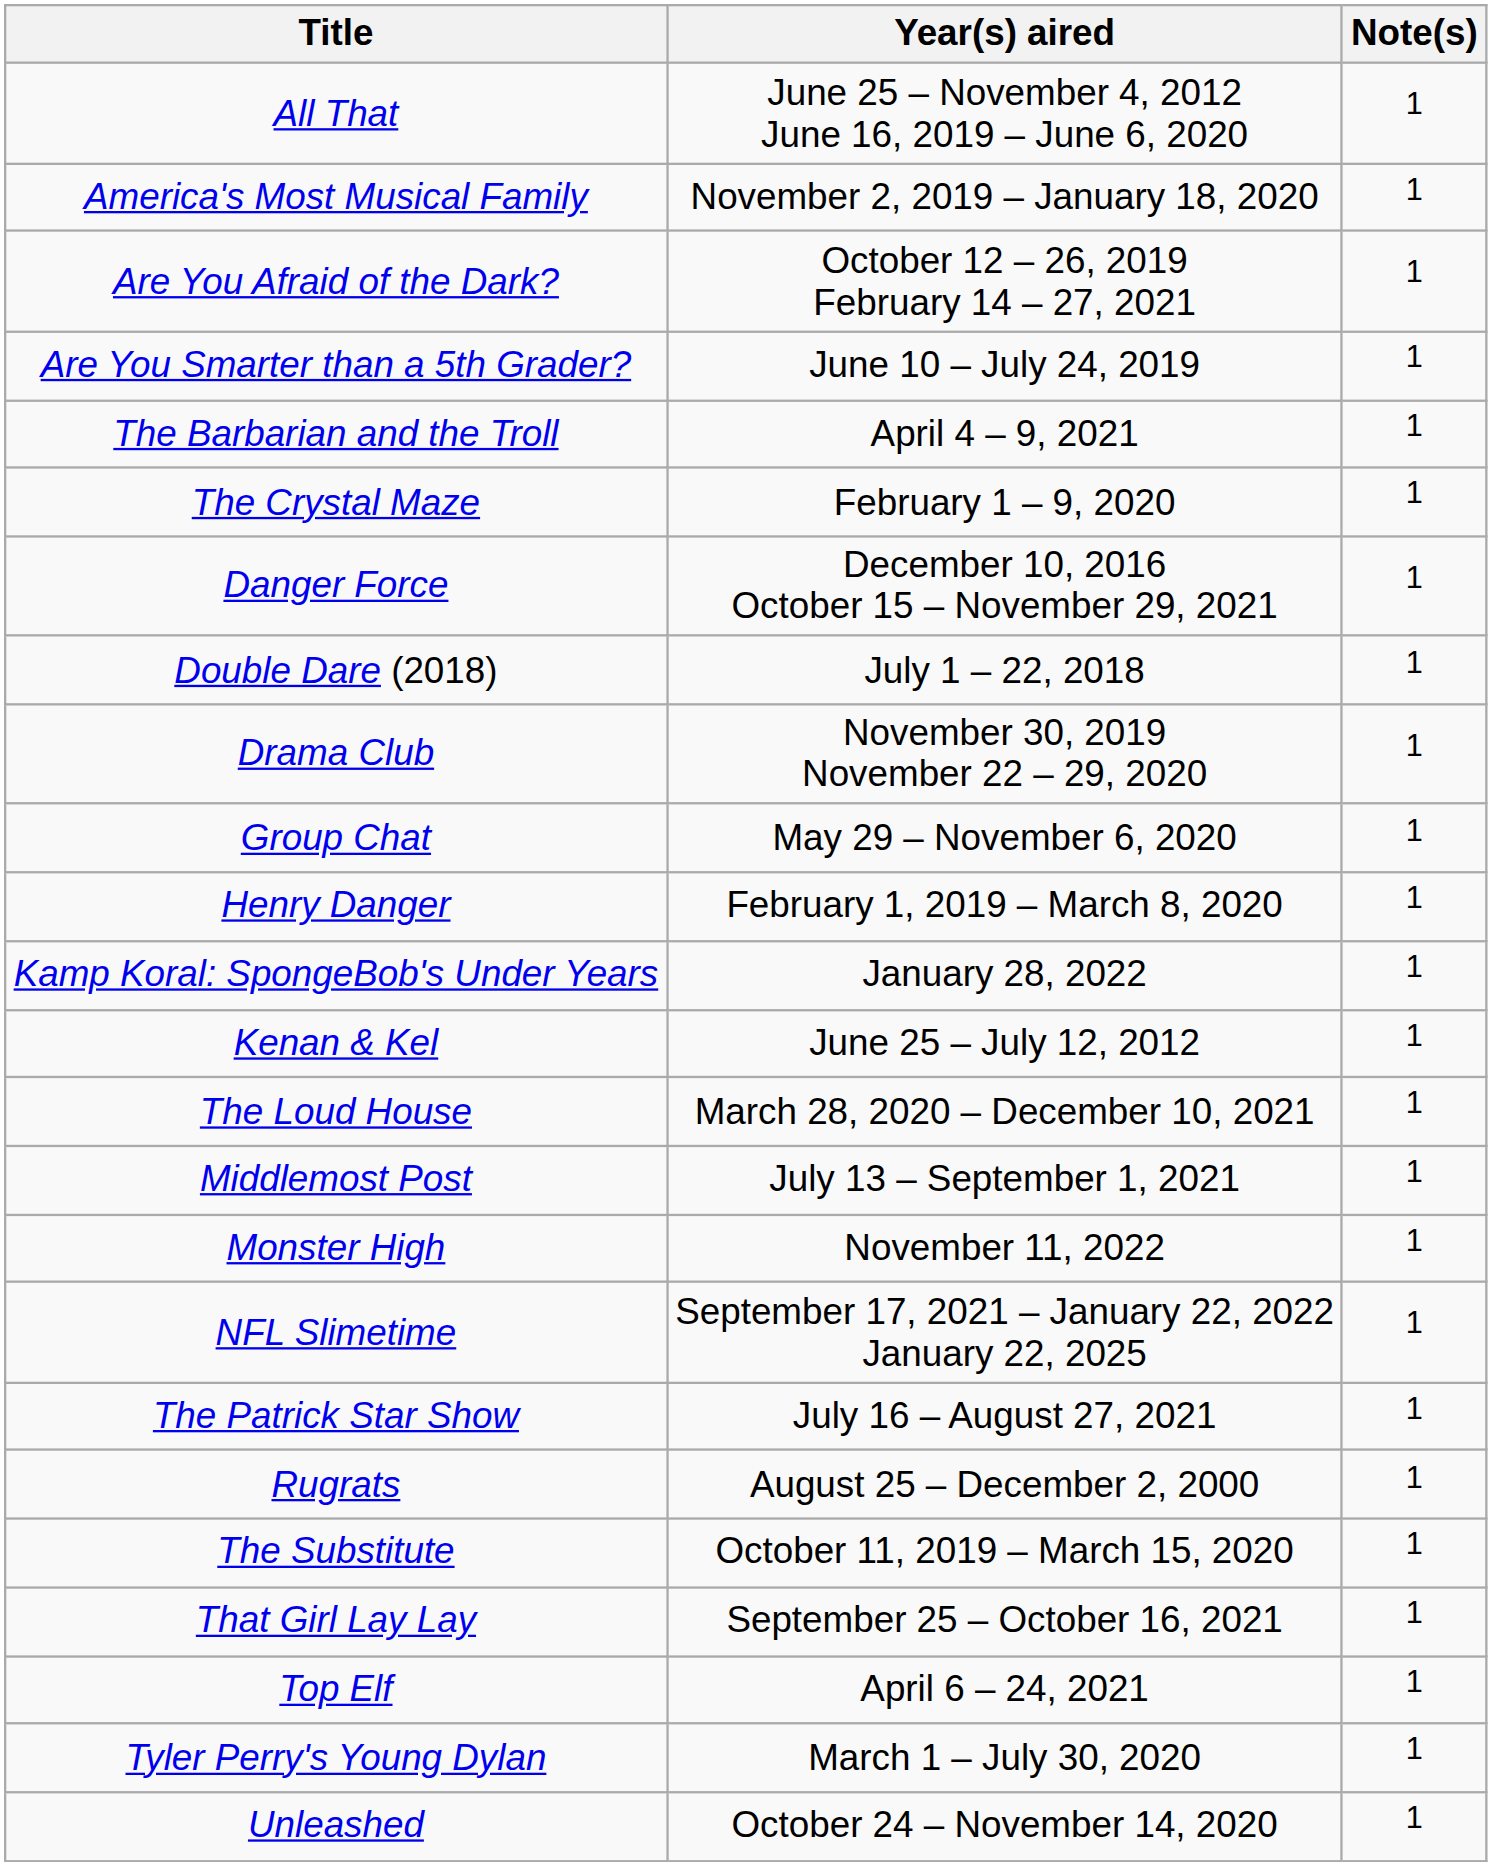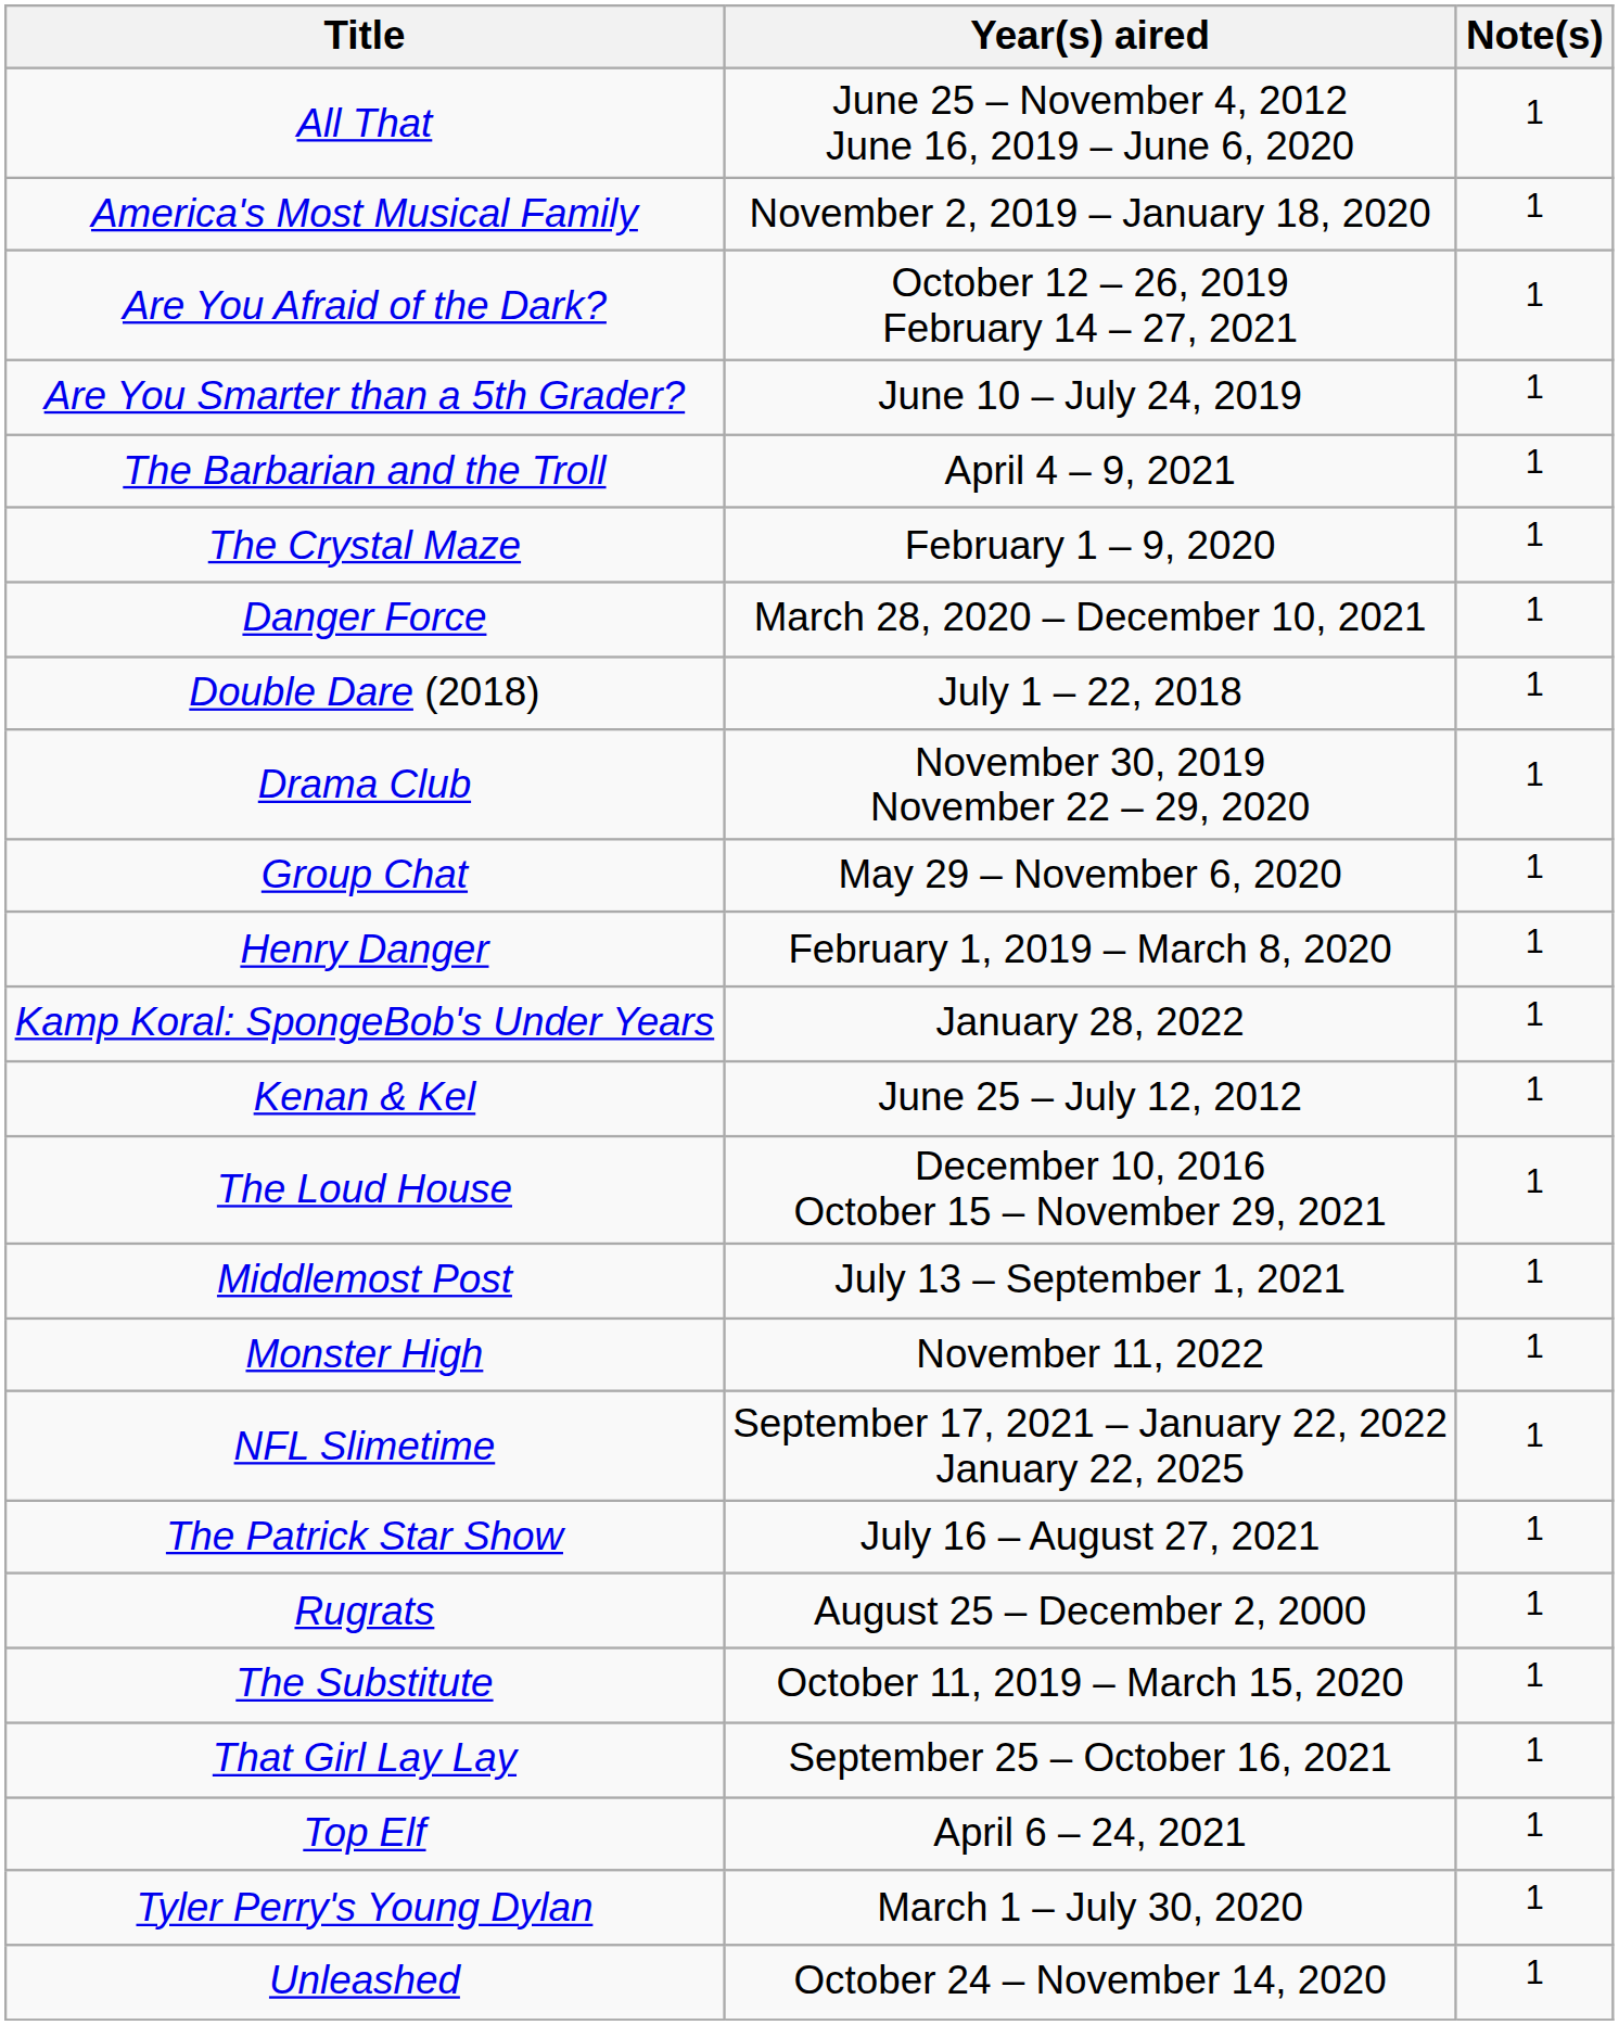 <table class="wikitable plainrowheaders sortable" style="text-align:center;">
 <tr>
 <th scope="col">Title</th>
 <th scope="col">Year(s) aired</th>
 <th scope="col">Note(s)</th>
 </tr>
 <tr>
 <td><em><a href='#'>All That</a></em></td>
 <td data-sort-value="2012-06-25">June 25 – November 4, 2012<br>June 16, 2019 – June 6, 2020</td>
 <td><sup>1</sup></td>
 </tr>
 <tr>
 <td><em><a href='#'>America's Most Musical Family</a></em></td>
 <td data-sort-value="2019-11-02">November 2, 2019 – January 18, 2020</td>
 <td><sup>1</sup></td>
 </tr>
 <tr>
 <td><em><a href='#'>Are You Afraid of the Dark?</a></em></td>
 <td data-sort-value="2019-10-12">October 12 – 26, 2019<br>February 14 – 27, 2021</td>
 <td><sup>1</sup></td>
 </tr>
 <tr>
 <td><em><a href='#'>Are You Smarter than a 5th Grader?</a></em></td>
 <td data-sort-value="2019-06-10">June 10 – July 24, 2019</td>
 <td><sup>1</sup></td>
 </tr>
 <tr>
 <td><em><a href='#'>The Barbarian and the Troll</a></em></td>
 <td data-sort-value="2021-04-04">April 4 – 9, 2021</td>
 <td><sup>1</sup></td>
 </tr>
 <tr>
 <td><em><a href='#'>The Crystal Maze</a></em></td>
 <td data-sort-value="2020-02-01">February 1 – 9, 2020</td>
 <td><sup>1</sup></td>
 </tr>
 <tr>
 <td><em><a href='#'>Danger Force</a></em></td>
-<td data-sort-value="2016-12-10">December 10, 2016<br>October 15 – November 29, 2021</td>
+<td data-sort-value="2020-03-28">March 28, 2020 – December 10, 2021</td>
 <td><sup>1</sup></td>
 </tr>
 <tr>
 <td><em><a href='#'>Double Dare</a></em> (2018)</td>
 <td data-sort-value="2018-07-01">July 1 – 22, 2018</td>
 <td><sup>1</sup></td>
 </tr>
 <tr>
 <td><em><a href='#'>Drama Club</a></em></td>
 <td data-sort-value="2019-11-30">November 30, 2019<br>November 22 – 29, 2020</td>
 <td><sup>1</sup></td>
 </tr>
 <tr>
 <td><em><a href='#'>Group Chat</a></em></td>
 <td data-sort-value="2020-05-29">May 29 – November 6, 2020</td>
 <td><sup>1</sup></td>
 </tr>
 <tr>
 <td><em><a href='#'>Henry Danger</a></em></td>
 <td data-sort-value="2019-02-01">February 1, 2019 – March 8, 2020</td>
 <td><sup>1</sup></td>
 </tr>
 <tr>
 <td><em><a href='#'>Kamp Koral: SpongeBob's Under Years</a></em></td>
 <td data-sort-value="2022-01-28">January 28, 2022</td>
 <td><sup>1</sup></td>
 </tr>
 <tr>
 <td><em><a href='#'>Kenan & Kel</a></em></td>
 <td data-sort-value="2012-06-25">June 25 – July 12, 2012</td>
 <td><sup>1</sup></td>
 </tr>
 <tr>
 <td><em><a href='#'>The Loud House</a></em></td>
-<td data-sort-value="2020-03-28">March 28, 2020 – December 10, 2021</td>
+<td data-sort-value="2016-12-10">December 10, 2016<br>October 15 – November 29, 2021</td>
 <td><sup>1</sup></td>
 </tr>
 <tr>
 <td><em><a href='#'>Middlemost Post</a></em></td>
 <td data-sort-value="2021-07-13">July 13 – September 1, 2021</td>
 <td><sup>1</sup></td>
 </tr>
 <tr>
 <td><em><a href='#'>Monster High</a></em></td>
 <td data-sort-value="2022-11-11">November 11, 2022</td>
 <td><sup>1</sup></td>
 </tr>
 <tr>
 <td><em><a href='#'>NFL Slimetime</a></em></td>
 <td data-sort-value="2021-09-17">September 17, 2021 – January 22, 2022<br>January 22, 2025</td>
 <td><sup>1</sup></td>
 </tr>
 <tr>
 <td><em><a href='#'>The Patrick Star Show</a></em></td>
 <td data-sort-value="2021-07-16">July 16 – August 27, 2021</td>
 <td><sup>1</sup></td>
 </tr>
 <tr>
 <td><em><a href='#'>Rugrats</a></em></td>
 <td data-sort-value="2000-08-25">August 25 – December 2, 2000</td>
 <td><sup>1</sup></td>
 </tr>
 <tr>
 <td><em><a href='#'>The Substitute</a></em></td>
 <td data-sort-value="2019-10-11">October 11, 2019 – March 15, 2020</td>
 <td><sup>1</sup></td>
 </tr>
 <tr>
 <td><em><a href='#'>That Girl Lay Lay</a></em></td>
 <td data-sort-value="2021-09-25">September 25 – October 16, 2021</td>
 <td><sup>1</sup></td>
 </tr>
 <tr>
 <td><em><a href='#'>Top Elf</a></em></td>
 <td data-sort-value="2021-04-06">April 6 – 24, 2021</td>
 <td><sup>1</sup></td>
 </tr>
 <tr>
 <td><em><a href='#'>Tyler Perry's Young Dylan</a></em></td>
 <td data-sort-value="2020-03-01">March 1 – July 30, 2020</td>
 <td><sup>1</sup></td>
 </tr>
 <tr>
 <td><em><a href='#'>Unleashed</a></em></td>
 <td data-sort-value="2020-10-24">October 24 – November 14, 2020</td>
 <td><sup>1</sup></td>
 </tr>
 </table>
